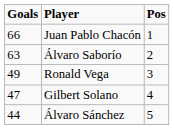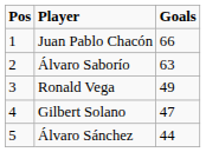 <table class="wikitable sortable mw-collapsible">
 <tr>
+<td><strong>Pos</strong></td>
+<td><strong>Player</strong></td>
 <td><strong>Goals</strong></td>
-<td><strong>Player</strong></td>
-<td><strong>Pos</strong></td>
 </tr>
 <tr>
+<td>1</td>
+<td>Juan Pablo Chacón</td>
 <td>66</td>
-<td>Juan Pablo Chacón</td>
-<td>1</td>
 </tr>
 <tr>
+<td>2</td>
+<td>Álvaro Saborío</td>
 <td>63</td>
-<td>Álvaro Saborío</td>
-<td>2</td>
 </tr>
 <tr>
+<td>3</td>
+<td>Ronald Vega</td>
 <td>49</td>
-<td>Ronald Vega</td>
-<td>3</td>
 </tr>
 <tr>
+<td>4</td>
+<td>Gilbert Solano</td>
 <td>47</td>
-<td>Gilbert Solano</td>
-<td>4</td>
 </tr>
 <tr>
+<td>5</td>
+<td>Álvaro Sánchez</td>
 <td>44</td>
-<td>Álvaro Sánchez</td>
-<td>5</td>
 </tr>
 </table>
